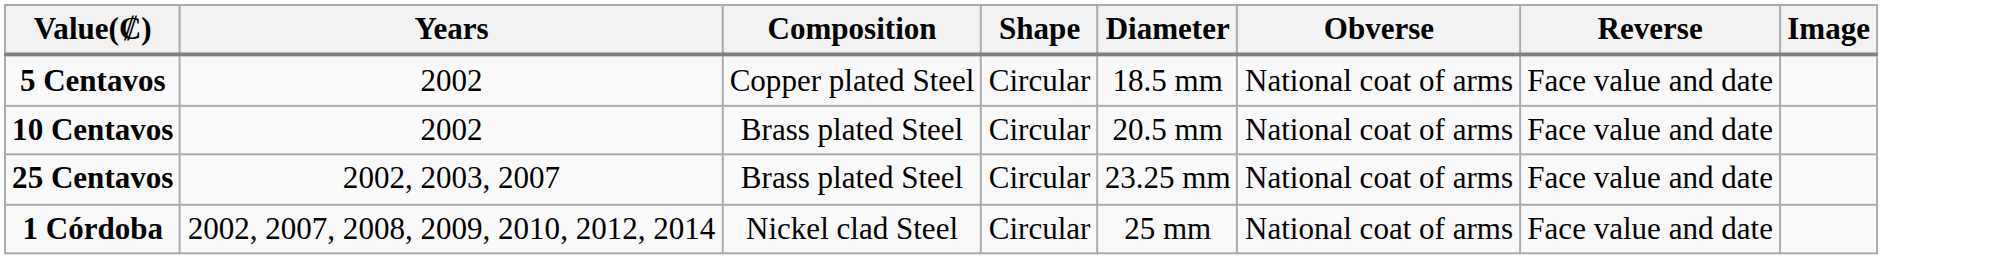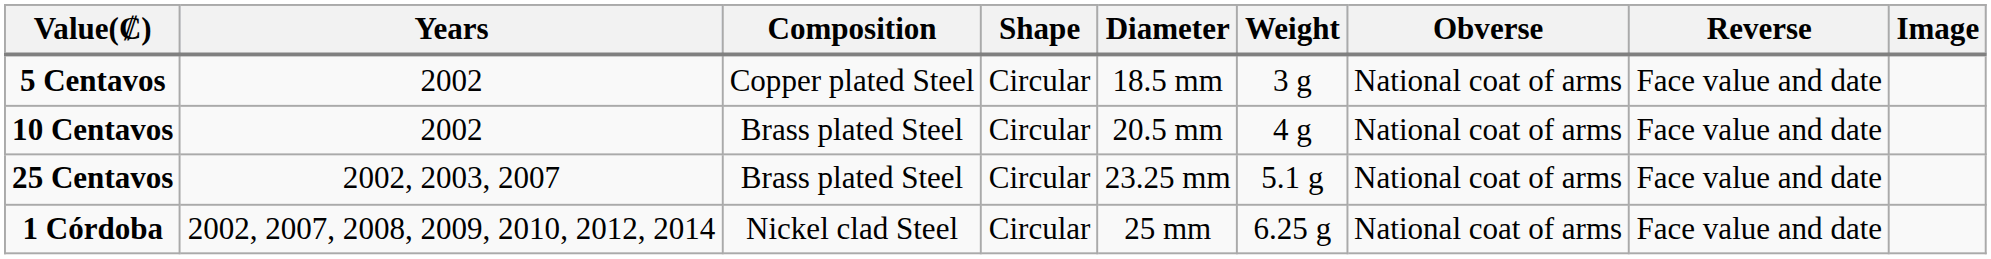 <table class="wikitable" style="text-align:center;">
 <tr style="text-align:center; border-bottom:2px solid gray;" bgcolor="lightsteelblue">
 <th>Value(₡)</th>
 <th>Years</th>
 <th>Composition</th>
 <th>Shape</th>
 <th>Diameter</th>
+<th>Weight</th>
 <th>Obverse</th>
 <th>Reverse</th>
 <th>Image</th>
 </tr>
 <tr>
 <td><strong>5 Centavos</strong></td>
 <td>2002</td>
 <td>Copper plated Steel</td>
 <td>Circular</td>
 <td>18.5 mm</td>
+<td>3 g</td>
 <td>National coat of arms</td>
 <td>Face value and date</td>
 <td></td>
 </tr>
 <tr>
 <td><strong>10 Centavos</strong></td>
 <td>2002</td>
 <td>Brass plated Steel</td>
 <td>Circular</td>
 <td>20.5 mm</td>
+<td>4 g</td>
 <td>National coat of arms</td>
 <td>Face value and date</td>
 <td></td>
 </tr>
 <tr>
 <td><strong>25 Centavos</strong></td>
 <td>2002, 2003, 2007</td>
 <td>Brass plated Steel</td>
 <td>Circular</td>
 <td>23.25 mm</td>
+<td>5.1 g</td>
 <td>National coat of arms</td>
 <td>Face value and date</td>
 <td></td>
 </tr>
 <tr>
 <td><strong>1 Córdoba</strong></td>
 <td>2002, 2007, 2008, 2009, 2010, 2012, 2014</td>
 <td>Nickel clad Steel</td>
 <td>Circular</td>
 <td>25 mm</td>
+<td>6.25 g</td>
 <td>National coat of arms</td>
 <td>Face value and date</td>
 <td></td>
 </tr>
 </table>
